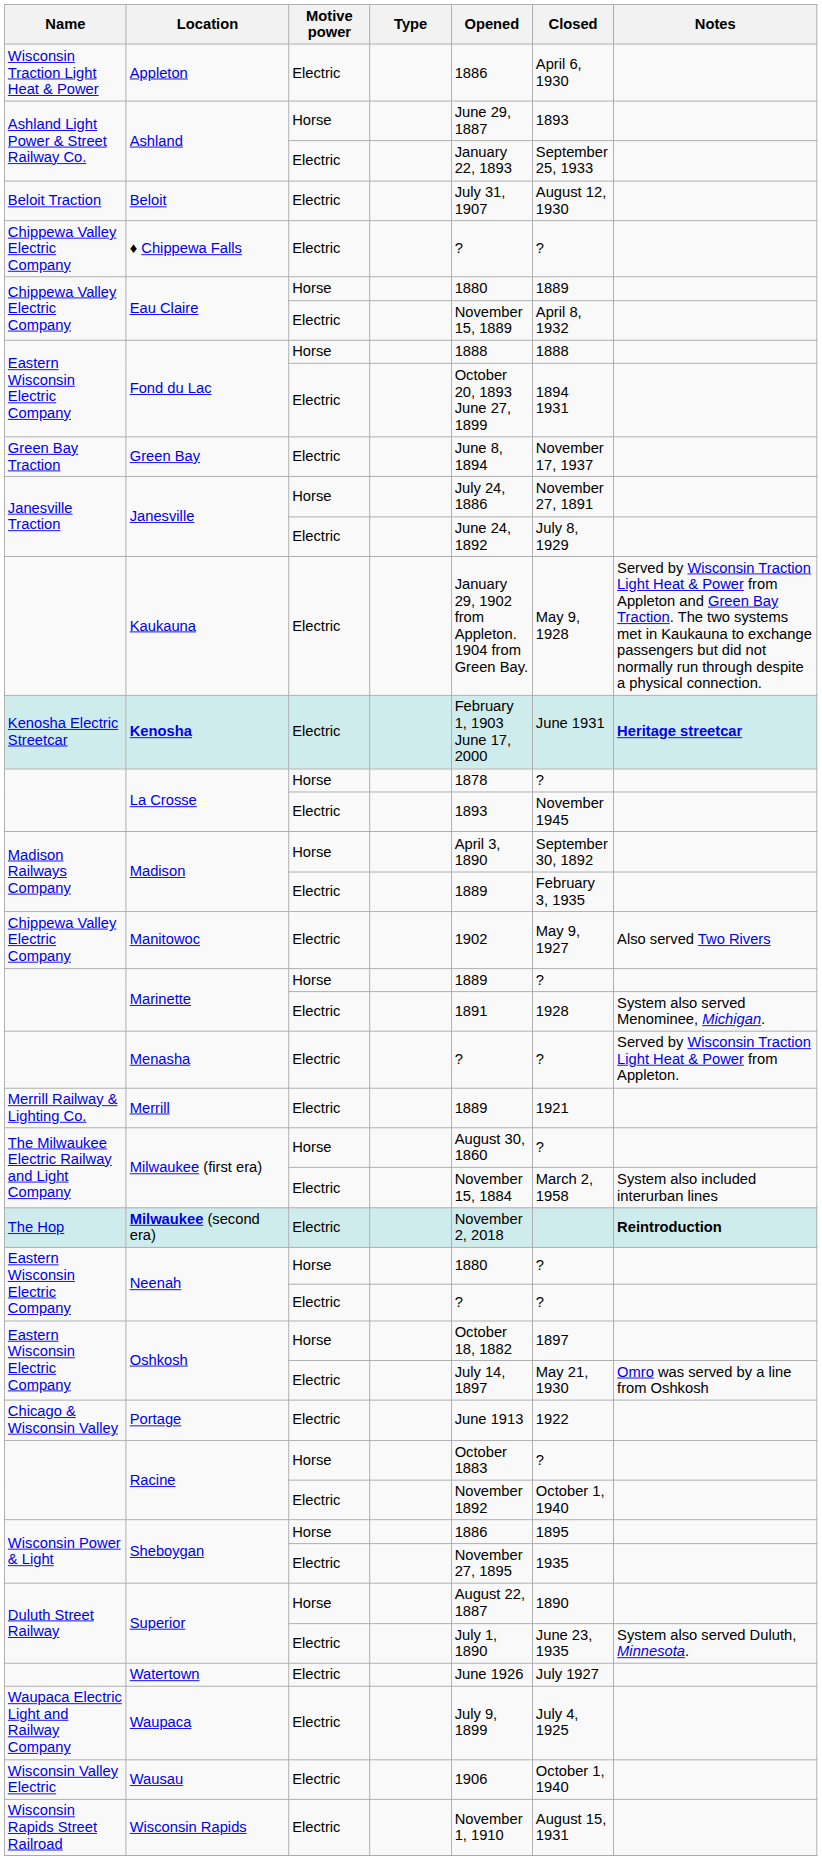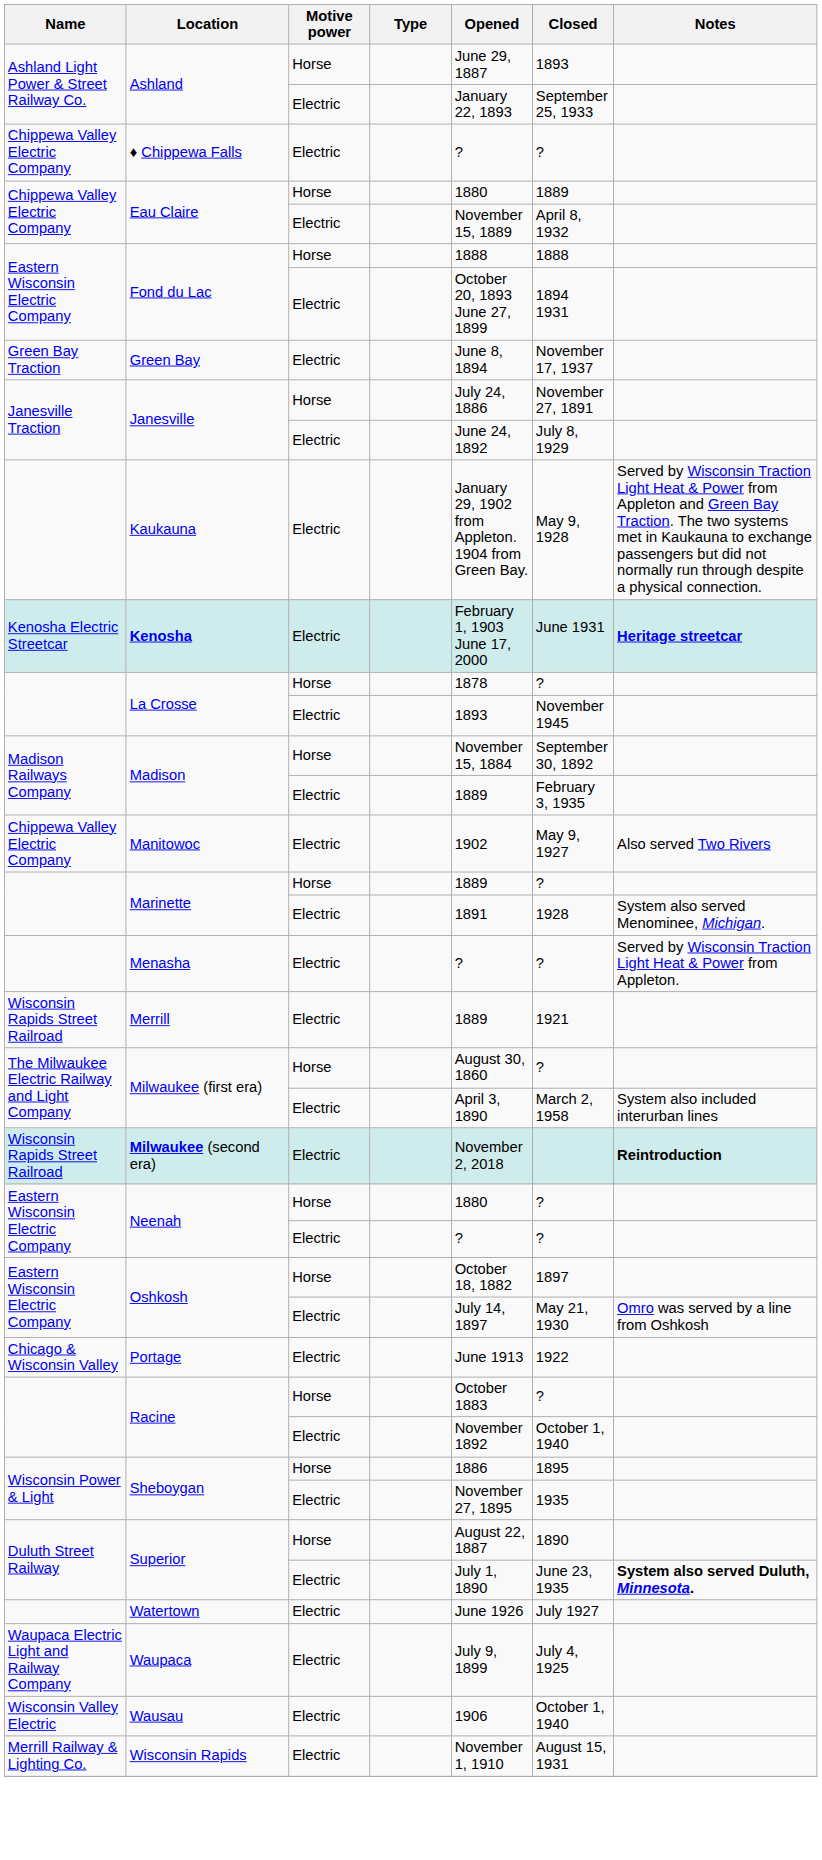 <table class="wikitable sortable" width=100%>
 <tr>
 <th width=15%>Name</th>
 <th width=20%>Location</th>
 <th width=10%>Motive power</th>
 <th width=10%>Type</th>
 <th width=10%>Opened</th>
 <th width=10%>Closed</th>
 <th class="unsortable" width=25%>Notes</th>
-</tr>
-<tr>
-<td><a href='#'>Wisconsin Traction Light Heat & Power</a></td>
-<td><a href='#'>Appleton</a></td>
-<td>Electric</td>
-<td> </td>
-<td>1886</td>
-<td>April 6, 1930</td>
-<td> </td>
 </tr>
 <tr>
 <td rowspan="2"><a href='#'>Ashland Light Power & Street Railway Co.</a></td>
 <td rowspan="2"><a href='#'>Ashland</a></td>
 <td>Horse</td>
 <td> </td>
 <td>June 29, 1887</td>
 <td>1893</td>
 <td> </td>
 </tr>
 <tr>
 <td>Electric</td>
 <td> </td>
 <td>January 22, 1893</td>
 <td>September 25, 1933</td>
-<td> </td>
-</tr>
-<tr>
-<td><a href='#'>Beloit Traction</a></td>
-<td><a href='#'>Beloit</a></td>
-<td>Electric</td>
-<td> </td>
-<td>July 31, 1907</td>
-<td>August 12, 1930</td>
 <td> </td>
 </tr>
 <tr>
 <td><a href='#'>Chippewa Valley Electric Company</a></td>
 <td>♦ <a href='#'>Chippewa Falls</a></td>
 <td>Electric</td>
 <td> </td>
 <td>?</td>
 <td>?</td>
 <td> </td>
 </tr>
 <tr>
 <td rowspan="2"><a href='#'>Chippewa Valley Electric Company</a></td>
 <td rowspan="2"><a href='#'>Eau Claire</a></td>
 <td>Horse</td>
 <td> </td>
 <td>1880</td>
 <td>1889</td>
 <td> </td>
 </tr>
 <tr>
 <td>Electric</td>
 <td> </td>
 <td>November 15, 1889</td>
 <td>April 8, 1932</td>
 <td> </td>
 </tr>
 <tr>
 <td rowspan="2"><a href='#'>Eastern Wisconsin Electric Company</a></td>
 <td rowspan="2"><a href='#'>Fond du Lac</a></td>
 <td>Horse</td>
 <td> </td>
 <td>1888</td>
 <td>1888</td>
 <td> </td>
 </tr>
 <tr>
 <td>Electric</td>
 <td> </td>
 <td>October 20, 1893<br>June 27, 1899</td>
 <td>1894<br>1931</td>
 <td> </td>
 </tr>
 <tr>
 <td><a href='#'>Green Bay Traction</a></td>
 <td><a href='#'>Green Bay</a></td>
 <td>Electric</td>
 <td> </td>
 <td>June 8, 1894</td>
 <td>November 17, 1937</td>
 <td> </td>
 </tr>
 <tr>
 <td rowspan="2"><a href='#'>Janesville Traction</a></td>
 <td rowspan="2"><a href='#'>Janesville</a></td>
 <td>Horse</td>
 <td> </td>
 <td>July 24, 1886</td>
 <td>November 27, 1891</td>
 <td> </td>
 </tr>
 <tr>
 <td>Electric</td>
 <td> </td>
 <td>June 24, 1892</td>
 <td>July 8, 1929</td>
 <td> </td>
 </tr>
 <tr>
 <td> </td>
 <td><a href='#'>Kaukauna</a></td>
 <td>Electric</td>
 <td> </td>
 <td>January 29, 1902 from Appleton. 1904 from Green Bay.</td>
 <td>May 9, 1928</td>
 <td>Served by <a href='#'>Wisconsin Traction Light Heat & Power</a> from Appleton and <a href='#'>Green Bay Traction</a>. The two systems met in Kaukauna to exchange passengers but did not normally run through despite a physical connection.</td>
 </tr>
 <tr style="background:#CFECEC">
 <td><a href='#'>Kenosha Electric Streetcar</a></td>
 <td><strong><a href='#'>Kenosha</a></strong></td>
 <td>Electric</td>
 <td> </td>
 <td>February 1, 1903<br>June 17, 2000</td>
 <td>June 1931<br> </td>
 <td><strong><a href='#'>Heritage streetcar</a></strong></td>
 </tr>
 <tr>
 <td rowspan="2"> </td>
 <td rowspan="2"><a href='#'>La Crosse</a></td>
 <td>Horse</td>
 <td> </td>
 <td>1878</td>
 <td>?</td>
 <td> </td>
 </tr>
 <tr>
 <td>Electric</td>
 <td> </td>
 <td>1893</td>
 <td>November 1945</td>
 <td> </td>
 </tr>
 <tr>
 <td rowspan="2"><a href='#'>Madison Railways Company</a></td>
 <td rowspan="2"><a href='#'>Madison</a></td>
 <td>Horse</td>
 <td> </td>
-<td>April 3, 1890</td>
+<td>November 15, 1884</td>
 <td>September 30, 1892</td>
 <td> </td>
 </tr>
 <tr>
 <td>Electric</td>
 <td> </td>
 <td>1889</td>
 <td>February 3, 1935</td>
 <td> </td>
 </tr>
 <tr>
 <td><a href='#'>Chippewa Valley Electric Company</a></td>
 <td><a href='#'>Manitowoc</a></td>
 <td>Electric</td>
 <td> </td>
 <td>1902</td>
 <td>May 9, 1927</td>
 <td>Also served <a href='#'>Two Rivers</a></td>
 </tr>
 <tr>
 <td rowspan="2"> </td>
 <td rowspan="2"><a href='#'>Marinette</a></td>
 <td>Horse</td>
 <td> </td>
 <td>1889</td>
 <td>?</td>
 <td> </td>
 </tr>
 <tr>
 <td>Electric</td>
 <td> </td>
 <td>1891</td>
 <td>1928</td>
 <td>System also served Menominee, <em><a href='#'>Michigan</a></em>.</td>
 </tr>
 <tr>
 <td> </td>
 <td><a href='#'>Menasha</a></td>
 <td>Electric</td>
 <td> </td>
 <td>?</td>
 <td>?</td>
 <td>Served by <a href='#'>Wisconsin Traction Light Heat & Power</a> from Appleton.</td>
 </tr>
 <tr>
-<td><a href='#'>Merrill Railway & Lighting Co.</a></td>
+<td><a href='#'>Wisconsin Rapids Street Railroad</a></td>
 <td><a href='#'>Merrill</a></td>
 <td>Electric</td>
 <td> </td>
 <td>1889</td>
 <td>1921</td>
 <td> </td>
 </tr>
 <tr>
 <td rowspan="2"><a href='#'>The Milwaukee Electric Railway and Light Company</a></td>
 <td rowspan="2"><a href='#'>Milwaukee</a> (first era)</td>
 <td>Horse</td>
 <td> </td>
 <td>August 30, 1860</td>
 <td>?</td>
 <td> </td>
 </tr>
 <tr>
 <td>Electric</td>
 <td> </td>
-<td>November 15, 1884</td>
+<td>April 3, 1890</td>
 <td>March 2, 1958</td>
 <td>System also included interurban lines</td>
 </tr>
 <tr style="background:#CFECEC">
-<td><a href='#'>The Hop</a></td>
+<td><a href='#'>Wisconsin Rapids Street Railroad</a></td>
 <td><strong><a href='#'>Milwaukee</a></strong> (second era)</td>
 <td>Electric</td>
 <td> </td>
 <td>November 2, 2018</td>
 <td> </td>
 <td><strong>Reintroduction</strong></td>
 </tr>
 <tr>
 <td rowspan="2"><a href='#'>Eastern Wisconsin Electric Company</a></td>
 <td rowspan="2"><a href='#'>Neenah</a></td>
 <td>Horse</td>
 <td> </td>
 <td>1880</td>
 <td>?</td>
 <td> </td>
 </tr>
 <tr>
 <td>Electric</td>
 <td> </td>
 <td>?</td>
 <td>?</td>
 <td> </td>
 </tr>
 <tr>
 <td rowspan="2"><a href='#'>Eastern Wisconsin Electric Company</a></td>
 <td rowspan="2"><a href='#'>Oshkosh</a></td>
 <td>Horse</td>
 <td> </td>
 <td>October 18, 1882</td>
 <td>1897</td>
 <td> </td>
 </tr>
 <tr>
 <td>Electric</td>
 <td> </td>
 <td>July 14, 1897</td>
 <td>May 21, 1930</td>
 <td><a href='#'>Omro</a> was served by a line from Oshkosh</td>
 </tr>
 <tr>
 <td><a href='#'>Chicago & Wisconsin Valley</a></td>
 <td><a href='#'>Portage</a></td>
 <td>Electric</td>
 <td> </td>
 <td>June 1913</td>
 <td>1922</td>
 <td> </td>
 </tr>
 <tr>
 <td rowspan="2"> </td>
 <td rowspan="2"><a href='#'>Racine</a></td>
 <td>Horse</td>
 <td> </td>
 <td>October 1883</td>
 <td>?</td>
 <td> </td>
 </tr>
 <tr>
 <td>Electric</td>
 <td> </td>
 <td>November 1892</td>
 <td>October 1, 1940</td>
 <td> </td>
 </tr>
 <tr>
 <td rowspan="2"><a href='#'>Wisconsin Power & Light</a></td>
 <td rowspan="2"><a href='#'>Sheboygan</a></td>
 <td>Horse</td>
 <td> </td>
 <td>1886</td>
 <td>1895</td>
 <td> </td>
 </tr>
 <tr>
 <td>Electric</td>
 <td> </td>
 <td>November 27, 1895</td>
 <td>1935</td>
 <td> </td>
 </tr>
 <tr>
 <td rowspan="2"><a href='#'>Duluth Street Railway</a></td>
 <td rowspan="2"><a href='#'>Superior</a></td>
 <td>Horse</td>
 <td> </td>
 <td>August 22, 1887</td>
 <td>1890</td>
 <td> </td>
 </tr>
 <tr>
 <td>Electric</td>
 <td> </td>
 <td>July 1, 1890</td>
 <td>June 23, 1935</td>
-<td>System also served Duluth, <em><a href='#'>Minnesota</a></em>.</td>
+<td><strong>System also served Duluth, <em><a href='#'>Minnesota</a></em>.</strong></td>
 </tr>
 <tr>
 <td> </td>
 <td><a href='#'>Watertown</a></td>
 <td>Electric</td>
 <td> </td>
 <td>June 1926</td>
 <td>July 1927</td>
 <td> </td>
 </tr>
 <tr>
 <td><a href='#'>Waupaca Electric Light and Railway Company</a></td>
 <td><a href='#'>Waupaca</a></td>
 <td>Electric</td>
 <td> </td>
 <td>July 9, 1899</td>
 <td>July 4, 1925</td>
 <td> </td>
 </tr>
 <tr>
 <td><a href='#'>Wisconsin Valley Electric</a></td>
 <td><a href='#'>Wausau</a></td>
 <td>Electric</td>
 <td> </td>
 <td>1906</td>
 <td>October 1, 1940</td>
 <td> </td>
 </tr>
 <tr>
-<td><a href='#'>Wisconsin Rapids Street Railroad</a></td>
+<td><a href='#'>Merrill Railway & Lighting Co.</a></td>
 <td><a href='#'>Wisconsin Rapids</a></td>
 <td>Electric</td>
 <td> </td>
 <td>November 1, 1910</td>
 <td>August 15, 1931</td>
 <td> </td>
 </tr>
 <tr>
 </tr>
 </table>
